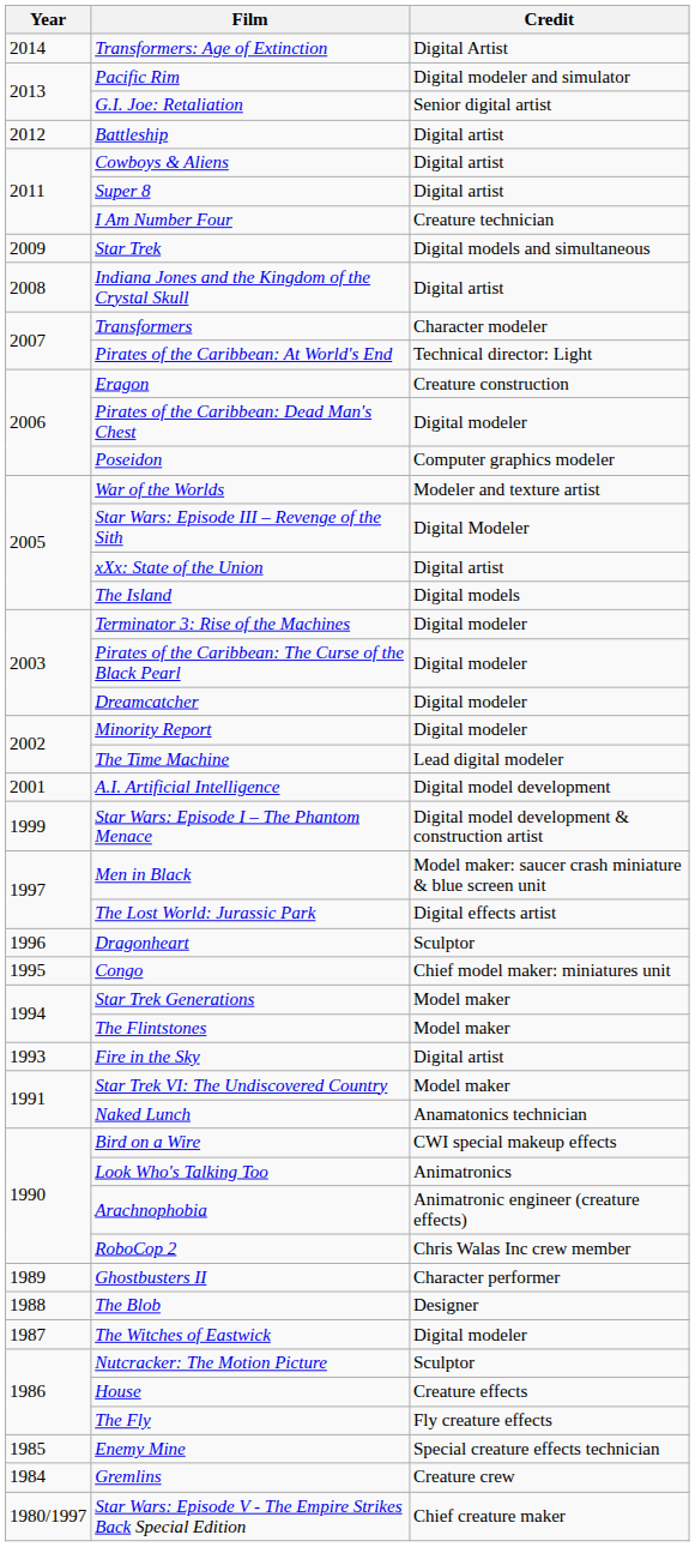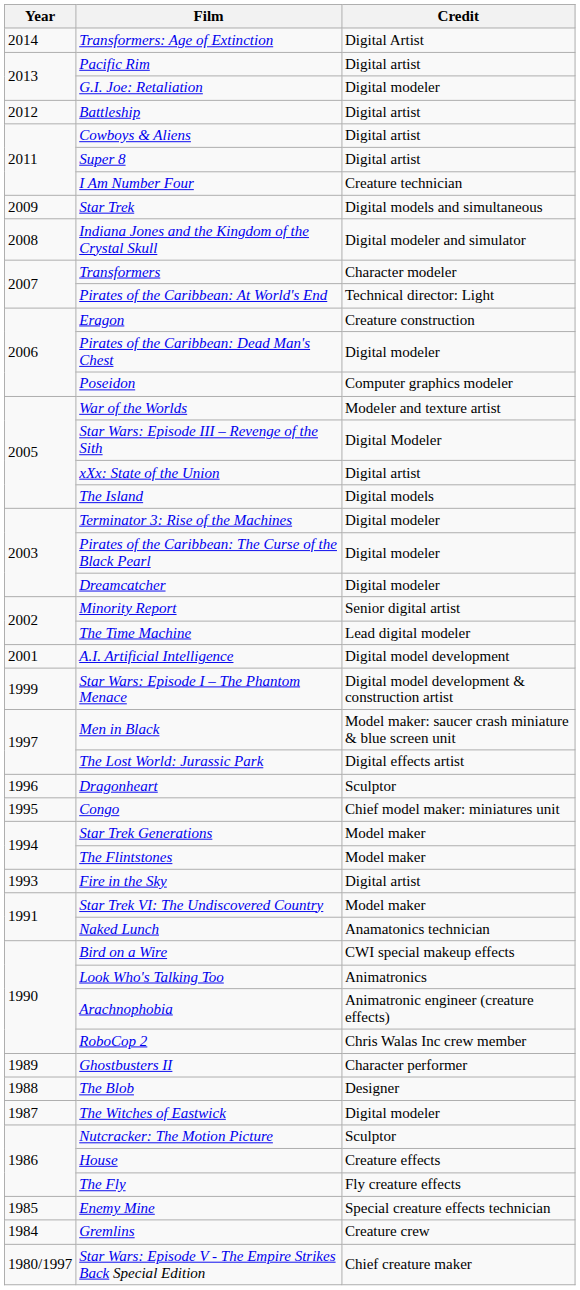 <table class="wikitable">
 <tr>
 <th>Year</th>
 <th>Film</th>
 <th>Credit</th>
 </tr>
 <tr>
 <td>2014</td>
 <td><em><a href='#'>Transformers: Age of Extinction</a></em></td>
 <td>Digital Artist</td>
 </tr>
 <tr>
 <td rowspan="2">2013</td>
 <td><a href='#'><em>Pacific Rim</em></a></td>
-<td>Digital modeler and simulator</td>
+<td>Digital artist</td>
 </tr>
 <tr>
 <td><em><a href='#'>G.I. Joe: Retaliation</a></em></td>
-<td>Senior digital artist</td>
+<td>Digital modeler</td>
 </tr>
 <tr>
 <td>2012</td>
 <td><a href='#'><em>Battleship</em></a></td>
 <td>Digital artist</td>
 </tr>
 <tr>
 <td rowspan="3">2011</td>
 <td><em><a href='#'>Cowboys & Aliens</a></em></td>
 <td>Digital artist</td>
 </tr>
 <tr>
 <td><em><a href='#'>Super 8</a></em></td>
 <td>Digital artist</td>
 </tr>
 <tr>
 <td><a href='#'><em>I Am Number Four</em></a></td>
 <td>Creature technician</td>
 </tr>
 <tr>
 <td>2009</td>
 <td><a href='#'><em>Star Trek</em></a></td>
 <td>Digital models and simultaneous</td>
 </tr>
 <tr>
 <td>2008</td>
 <td><em><a href='#'>Indiana Jones and the Kingdom of the Crystal Skull</a></em></td>
-<td>Digital artist</td>
+<td>Digital modeler and simulator</td>
 </tr>
 <tr>
 <td rowspan="2">2007</td>
 <td><a href='#'><em>Transformers</em></a></td>
 <td>Character modeler</td>
 </tr>
 <tr>
 <td><em><a href='#'>Pirates of the Caribbean: At World's End</a></em></td>
 <td>Technical director: Light</td>
 </tr>
 <tr>
 <td rowspan="3">2006</td>
 <td><a href='#'><em>Eragon</em></a></td>
 <td>Creature construction</td>
 </tr>
 <tr>
 <td><em><a href='#'>Pirates of the Caribbean: Dead Man's Chest</a></em></td>
 <td>Digital modeler</td>
 </tr>
 <tr>
 <td><a href='#'><em>Poseidon</em></a></td>
 <td>Computer graphics modeler</td>
 </tr>
 <tr>
 <td rowspan="4">2005</td>
 <td><a href='#'><em>War of the Worlds</em></a></td>
 <td>Modeler and texture artist</td>
 </tr>
 <tr>
 <td><em><a href='#'>Star Wars: Episode III – Revenge of the Sith</a></em></td>
 <td>Digital Modeler</td>
 </tr>
 <tr>
 <td><em><a href='#'>xXx: State of the Union</a></em></td>
 <td>Digital artist</td>
 </tr>
 <tr>
 <td><a href='#'><em>The Island</em></a></td>
 <td>Digital models</td>
 </tr>
 <tr>
 <td rowspan="3">2003</td>
 <td><em><a href='#'>Terminator 3: Rise of the Machines</a></em></td>
 <td>Digital modeler</td>
 </tr>
 <tr>
 <td><em><a href='#'>Pirates of the Caribbean: The Curse of the Black Pearl</a></em></td>
 <td>Digital modeler</td>
 </tr>
 <tr>
 <td><a href='#'><em>Dreamcatcher</em></a></td>
 <td>Digital modeler</td>
 </tr>
 <tr>
 <td rowspan="2">2002</td>
 <td><a href='#'><em>Minority Report</em></a></td>
-<td>Digital modeler</td>
+<td>Senior digital artist</td>
 </tr>
 <tr>
 <td><a href='#'><em>The Time Machine</em></a></td>
 <td>Lead digital modeler</td>
 </tr>
 <tr>
 <td>2001</td>
 <td><em><a href='#'>A.I. Artificial Intelligence</a></em></td>
 <td>Digital model development</td>
 </tr>
 <tr>
 <td>1999</td>
 <td><em><a href='#'>Star Wars: Episode I – The Phantom Menace</a></em></td>
 <td>Digital model development & construction artist</td>
 </tr>
 <tr>
 <td rowspan="2">1997</td>
 <td><a href='#'><em>Men in Black</em></a></td>
 <td>Model maker: saucer crash miniature & blue screen unit</td>
 </tr>
 <tr>
 <td><em><a href='#'>The Lost World: Jurassic Park</a></em></td>
 <td>Digital effects artist</td>
 </tr>
 <tr>
 <td>1996</td>
 <td><em><a href='#'>Dragonheart</a></em></td>
 <td>Sculptor</td>
 </tr>
 <tr>
 <td>1995</td>
 <td><a href='#'><em>Congo</em></a></td>
 <td>Chief model maker: miniatures unit</td>
 </tr>
 <tr>
 <td rowspan="2">1994</td>
 <td><em><a href='#'>Star Trek Generations</a></em></td>
 <td>Model maker</td>
 </tr>
 <tr>
 <td><a href='#'><em>The Flintstones</em></a></td>
 <td>Model maker</td>
 </tr>
 <tr>
 <td>1993</td>
 <td><em><a href='#'>Fire in the Sky</a></em></td>
 <td>Digital artist</td>
 </tr>
 <tr>
 <td rowspan="2">1991</td>
 <td><em><a href='#'>Star Trek VI: The Undiscovered Country</a></em></td>
 <td>Model maker</td>
 </tr>
 <tr>
 <td><a href='#'><em>Naked Lunch</em></a></td>
 <td>Anamatonics technician</td>
 </tr>
 <tr>
 <td rowspan="4">1990</td>
 <td><a href='#'><em>Bird on a Wire</em></a></td>
 <td>CWI special makeup effects</td>
 </tr>
 <tr>
 <td><em><a href='#'>Look Who's Talking Too</a></em></td>
 <td>Animatronics</td>
 </tr>
 <tr>
 <td><a href='#'><em>Arachnophobia</em></a></td>
 <td>Animatronic engineer (creature effects)</td>
 </tr>
 <tr>
 <td><em><a href='#'>RoboCop 2</a></em></td>
 <td>Chris Walas Inc crew member</td>
 </tr>
 <tr>
 <td>1989</td>
 <td><em><a href='#'>Ghostbusters II</a></em></td>
 <td>Character performer</td>
 </tr>
 <tr>
 <td>1988</td>
 <td><a href='#'><em>The Blob</em></a></td>
 <td>Designer</td>
 </tr>
 <tr>
 <td>1987</td>
 <td><a href='#'><em>The Witches of Eastwick</em></a></td>
 <td>Digital modeler</td>
 </tr>
 <tr>
 <td rowspan="3">1986</td>
 <td><em><a href='#'>Nutcracker: The Motion Picture</a></em></td>
 <td>Sculptor</td>
 </tr>
 <tr>
 <td><a href='#'><em>House</em></a></td>
 <td>Creature effects</td>
 </tr>
 <tr>
 <td><a href='#'><em>The Fly</em></a></td>
 <td>Fly creature effects</td>
 </tr>
 <tr>
 <td>1985</td>
 <td><a href='#'><em>Enemy Mine</em></a></td>
 <td>Special creature effects technician</td>
 </tr>
 <tr>
 <td>1984</td>
 <td><em><a href='#'>Gremlins</a></em></td>
 <td>Creature crew</td>
 </tr>
 <tr>
 <td>1980/1997</td>
 <td><em><a href='#'>Star Wars: Episode V - The Empire Strikes Back</a> Special Edition</em></td>
 <td>Chief creature maker</td>
 </tr>
 </table>
